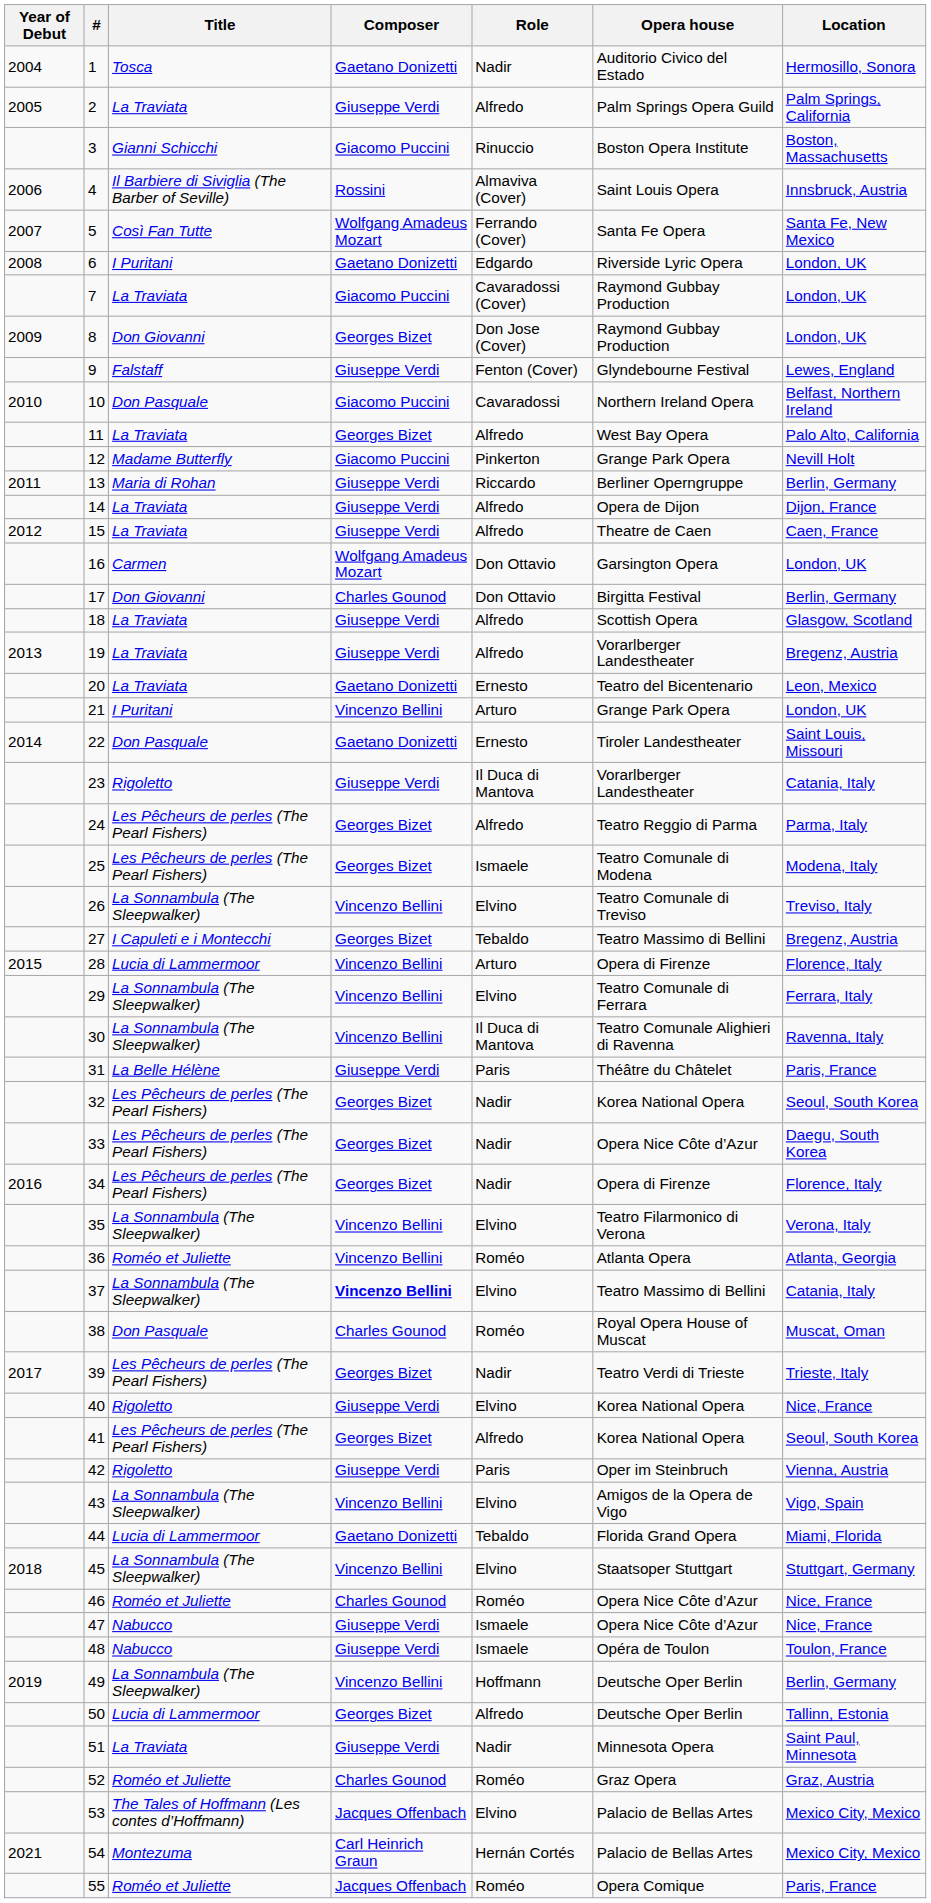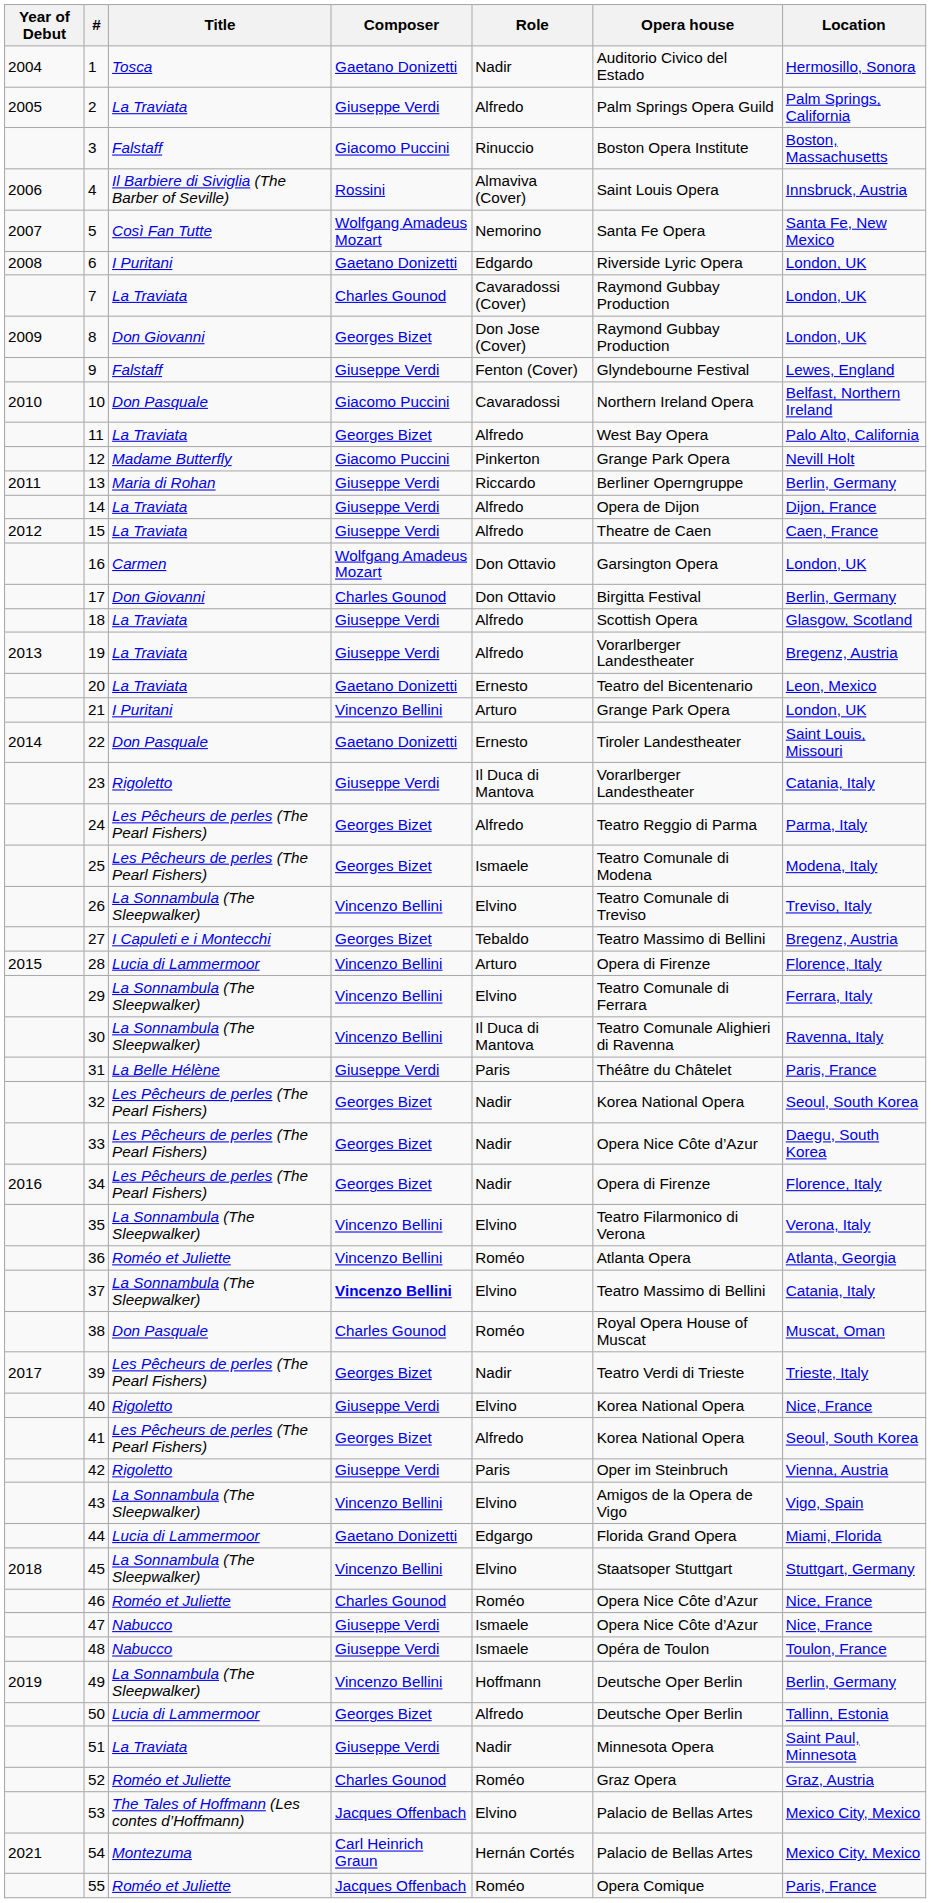 <table class="wikitable" style="font-size:90%;">
 <tr>
 <th>Year of Debut</th>
 <th>#</th>
 <th>Title</th>
 <th>Composer</th>
 <th>Role</th>
 <th>Opera house</th>
 <th>Location</th>
 </tr>
 <tr>
 <td>2004</td>
 <td>1</td>
 <td><em><a href='#'>Tosca</a></em></td>
 <td><a href='#'>Gaetano Donizetti</a></td>
 <td>Nadir</td>
 <td>Auditorio Civico del Estado</td>
 <td><a href='#'>Hermosillo, Sonora</a></td>
 </tr>
 <tr>
 <td>2005</td>
 <td>2</td>
 <td><em><a href='#'>La Traviata</a></em></td>
 <td><a href='#'>Giuseppe Verdi</a></td>
 <td>Alfredo</td>
 <td>Palm Springs Opera Guild</td>
 <td><a href='#'>Palm Springs, California</a></td>
 </tr>
 <tr>
 <td></td>
 <td>3</td>
-<td><em><a href='#'>Gianni Schicchi</a></em></td>
+<td><em><a href='#'>Falstaff</a></em></td>
 <td><a href='#'>Giacomo Puccini</a></td>
 <td>Rinuccio</td>
 <td>Boston Opera Institute</td>
 <td><a href='#'>Boston, Massachusetts</a></td>
 </tr>
 <tr>
 <td>2006</td>
 <td>4</td>
 <td><em><a href='#'>Il Barbiere di Siviglia</a> (The Barber of Seville)</em></td>
 <td><a href='#'>Rossini</a></td>
 <td>Almaviva (Cover)</td>
 <td>Saint Louis Opera</td>
 <td><a href='#'>Innsbruck, Austria</a></td>
 </tr>
 <tr>
 <td>2007</td>
 <td>5</td>
 <td><em><a href='#'>Così Fan Tutte</a></em></td>
 <td><a href='#'>Wolfgang Amadeus Mozart</a></td>
-<td>Ferrando (Cover)</td>
+<td>Nemorino</td>
 <td>Santa Fe Opera</td>
 <td><a href='#'>Santa Fe, New Mexico</a></td>
 </tr>
 <tr>
 <td>2008</td>
 <td>6</td>
 <td><em><a href='#'>I Puritani</a></em></td>
 <td><a href='#'>Gaetano Donizetti</a></td>
 <td>Edgardo</td>
 <td>Riverside Lyric Opera</td>
 <td><a href='#'>London, UK</a></td>
 </tr>
 <tr>
 <td></td>
 <td>7</td>
 <td><em><a href='#'>La Traviata</a></em></td>
-<td><a href='#'>Giacomo Puccini</a></td>
+<td><a href='#'>Charles Gounod</a></td>
 <td>Cavaradossi (Cover)</td>
 <td>Raymond Gubbay Production</td>
 <td><a href='#'>London, UK</a></td>
 </tr>
 <tr>
 <td>2009</td>
 <td>8</td>
 <td><em><a href='#'>Don Giovanni</a></em></td>
 <td><a href='#'>Georges Bizet</a></td>
 <td>Don Jose (Cover)</td>
 <td>Raymond Gubbay Production</td>
 <td><a href='#'>London, UK</a></td>
 </tr>
 <tr>
 <td></td>
 <td>9</td>
 <td><em><a href='#'>Falstaff</a></em></td>
 <td><a href='#'>Giuseppe Verdi</a></td>
 <td>Fenton (Cover)</td>
 <td>Glyndebourne Festival</td>
 <td><a href='#'>Lewes, England</a></td>
 </tr>
 <tr>
 <td>2010</td>
 <td>10</td>
 <td><em><a href='#'>Don Pasquale</a></em></td>
 <td><a href='#'>Giacomo Puccini</a></td>
 <td>Cavaradossi</td>
 <td>Northern Ireland Opera</td>
 <td><a href='#'>Belfast, Northern Ireland</a></td>
 </tr>
 <tr>
 <td></td>
 <td>11</td>
 <td><em><a href='#'>La Traviata</a></em></td>
 <td><a href='#'>Georges Bizet</a></td>
 <td>Alfredo</td>
 <td>West Bay Opera</td>
 <td><a href='#'>Palo Alto, California</a></td>
 </tr>
 <tr>
 <td></td>
 <td>12</td>
 <td><em><a href='#'>Madame Butterfly</a></em></td>
 <td><a href='#'>Giacomo Puccini</a></td>
 <td>Pinkerton</td>
 <td>Grange Park Opera</td>
 <td><a href='#'>Nevill Holt</a></td>
 </tr>
 <tr>
 <td>2011</td>
 <td>13</td>
 <td><em><a href='#'>Maria di Rohan</a></em></td>
 <td><a href='#'>Giuseppe Verdi</a></td>
 <td>Riccardo</td>
 <td>Berliner Operngruppe</td>
 <td><a href='#'>Berlin, Germany</a></td>
 </tr>
 <tr>
 <td></td>
 <td>14</td>
 <td><em><a href='#'>La Traviata</a></em></td>
 <td><a href='#'>Giuseppe Verdi</a></td>
 <td>Alfredo</td>
 <td>Opera de Dijon</td>
 <td><a href='#'>Dijon, France</a></td>
 </tr>
 <tr>
 <td>2012</td>
 <td>15</td>
 <td><em><a href='#'>La Traviata</a></em></td>
 <td><a href='#'>Giuseppe Verdi</a></td>
 <td>Alfredo</td>
 <td>Theatre de Caen</td>
 <td><a href='#'>Caen, France</a></td>
 </tr>
 <tr>
 <td></td>
 <td>16</td>
 <td><em><a href='#'>Carmen</a></em></td>
 <td><a href='#'>Wolfgang Amadeus Mozart</a></td>
 <td>Don Ottavio</td>
 <td>Garsington Opera</td>
 <td><a href='#'>London, UK</a></td>
 </tr>
 <tr>
 <td></td>
 <td>17</td>
 <td><em><a href='#'>Don Giovanni</a></em></td>
 <td><a href='#'>Charles Gounod</a></td>
 <td>Don Ottavio</td>
 <td>Birgitta Festival</td>
 <td><a href='#'>Berlin, Germany</a></td>
 </tr>
 <tr>
 <td></td>
 <td>18</td>
 <td><em><a href='#'>La Traviata</a></em></td>
 <td><a href='#'>Giuseppe Verdi</a></td>
 <td>Alfredo</td>
 <td>Scottish Opera</td>
 <td><a href='#'>Glasgow, Scotland</a></td>
 </tr>
 <tr>
 <td>2013</td>
 <td>19</td>
 <td><em><a href='#'>La Traviata</a></em></td>
 <td><a href='#'>Giuseppe Verdi</a></td>
 <td>Alfredo</td>
 <td>Vorarlberger Landestheater</td>
 <td><a href='#'>Bregenz, Austria</a></td>
 </tr>
 <tr>
 <td></td>
 <td>20</td>
 <td><em><a href='#'>La Traviata</a></em></td>
 <td><a href='#'>Gaetano Donizetti</a></td>
 <td>Ernesto</td>
 <td>Teatro del Bicentenario</td>
 <td><a href='#'>Leon, Mexico</a></td>
 </tr>
 <tr>
 <td></td>
 <td>21</td>
 <td><em><a href='#'>I Puritani</a></em></td>
 <td><a href='#'>Vincenzo Bellini</a></td>
 <td>Arturo</td>
 <td>Grange Park Opera</td>
 <td><a href='#'>London, UK</a></td>
 </tr>
 <tr>
 <td>2014</td>
 <td>22</td>
 <td><em><a href='#'>Don Pasquale</a></em></td>
 <td><a href='#'>Gaetano Donizetti</a></td>
 <td>Ernesto</td>
 <td>Tiroler Landestheater</td>
 <td><a href='#'>Saint Louis, Missouri</a></td>
 </tr>
 <tr>
 <td></td>
 <td>23</td>
 <td><em><a href='#'>Rigoletto</a></em></td>
 <td><a href='#'>Giuseppe Verdi</a></td>
 <td>Il Duca di Mantova</td>
 <td>Vorarlberger Landestheater</td>
 <td><a href='#'>Catania, Italy</a></td>
 </tr>
 <tr>
 <td></td>
 <td>24</td>
 <td><em><a href='#'>Les Pêcheurs de perles</a> (The Pearl Fishers)</em></td>
 <td><a href='#'>Georges Bizet</a></td>
 <td>Alfredo</td>
 <td>Teatro Reggio di Parma</td>
 <td><a href='#'>Parma, Italy</a></td>
 </tr>
 <tr>
 <td></td>
 <td>25</td>
 <td><em><a href='#'>Les Pêcheurs de perles</a> (The Pearl Fishers)</em></td>
 <td><a href='#'>Georges Bizet</a></td>
 <td>Ismaele</td>
 <td>Teatro Comunale di Modena</td>
 <td><a href='#'>Modena, Italy</a></td>
 </tr>
 <tr>
 <td></td>
 <td>26</td>
 <td><em><a href='#'>La Sonnambula</a> (The Sleepwalker)</em></td>
 <td><a href='#'>Vincenzo Bellini</a></td>
 <td>Elvino</td>
 <td>Teatro Comunale di Treviso</td>
 <td><a href='#'>Treviso, Italy</a></td>
 </tr>
 <tr>
 <td></td>
 <td>27</td>
 <td><em><a href='#'>I Capuleti e i Montecchi</a></em></td>
 <td><a href='#'>Georges Bizet</a></td>
 <td>Tebaldo</td>
 <td>Teatro Massimo di Bellini</td>
 <td><a href='#'>Bregenz, Austria</a></td>
 </tr>
 <tr>
 <td>2015</td>
 <td>28</td>
 <td><em><a href='#'>Lucia di Lammermoor</a></em></td>
 <td><a href='#'>Vincenzo Bellini</a></td>
 <td>Arturo</td>
 <td>Opera di Firenze</td>
 <td><a href='#'>Florence, Italy</a></td>
 </tr>
 <tr>
 <td></td>
 <td>29</td>
 <td><em><a href='#'>La Sonnambula</a> (The Sleepwalker)</em></td>
 <td><a href='#'>Vincenzo Bellini</a></td>
 <td>Elvino</td>
 <td>Teatro Comunale di Ferrara</td>
 <td><a href='#'>Ferrara, Italy</a></td>
 </tr>
 <tr>
 <td></td>
 <td>30</td>
 <td><em><a href='#'>La Sonnambula</a> (The Sleepwalker)</em></td>
 <td><a href='#'>Vincenzo Bellini</a></td>
 <td>Il Duca di Mantova</td>
 <td>Teatro Comunale Alighieri di Ravenna</td>
 <td><a href='#'>Ravenna, Italy</a></td>
 </tr>
 <tr>
 <td></td>
 <td>31</td>
 <td><em><a href='#'>La Belle Hélène</a></em></td>
 <td><a href='#'>Giuseppe Verdi</a></td>
 <td>Paris</td>
 <td>Théâtre du Châtelet</td>
 <td><a href='#'>Paris, France</a></td>
 </tr>
 <tr>
 <td></td>
 <td>32</td>
 <td><em><a href='#'>Les Pêcheurs de perles</a> (The Pearl Fishers)</em></td>
 <td><a href='#'>Georges Bizet</a></td>
 <td>Nadir</td>
 <td>Korea National Opera</td>
 <td><a href='#'>Seoul, South Korea</a></td>
 </tr>
 <tr>
 <td></td>
 <td>33</td>
 <td><em><a href='#'>Les Pêcheurs de perles</a> (The Pearl Fishers)</em></td>
 <td><a href='#'>Georges Bizet</a></td>
 <td>Nadir</td>
 <td>Opera Nice Côte d’Azur</td>
 <td><a href='#'>Daegu, South Korea</a></td>
 </tr>
 <tr>
 <td>2016</td>
 <td>34</td>
 <td><em><a href='#'>Les Pêcheurs de perles</a> (The Pearl Fishers)</em></td>
 <td><a href='#'>Georges Bizet</a></td>
 <td>Nadir</td>
 <td>Opera di Firenze</td>
 <td><a href='#'>Florence, Italy</a></td>
 </tr>
 <tr>
 <td></td>
 <td>35</td>
 <td><em><a href='#'>La Sonnambula</a> (The Sleepwalker)</em></td>
 <td><a href='#'>Vincenzo Bellini</a></td>
 <td>Elvino</td>
 <td>Teatro Filarmonico di Verona</td>
 <td><a href='#'>Verona, Italy</a></td>
 </tr>
 <tr>
 <td></td>
 <td>36</td>
 <td><em><a href='#'>Roméo et Juliette</a></em></td>
 <td><a href='#'>Vincenzo Bellini</a></td>
 <td>Roméo</td>
 <td>Atlanta Opera</td>
 <td><a href='#'>Atlanta, Georgia</a></td>
 </tr>
 <tr>
 <td></td>
 <td>37</td>
 <td><em><a href='#'>La Sonnambula</a> (The Sleepwalker)</em></td>
 <td><strong><a href='#'>Vincenzo Bellini</a></strong></td>
 <td>Elvino</td>
 <td>Teatro Massimo di Bellini</td>
 <td><a href='#'>Catania, Italy</a></td>
 </tr>
 <tr>
 <td></td>
 <td>38</td>
 <td><em><a href='#'>Don Pasquale</a></em></td>
 <td><a href='#'>Charles Gounod</a></td>
 <td>Roméo</td>
 <td>Royal Opera House of Muscat</td>
 <td><a href='#'>Muscat, Oman</a></td>
 </tr>
 <tr>
 <td>2017</td>
 <td>39</td>
 <td><em><a href='#'>Les Pêcheurs de perles</a> (The Pearl Fishers)</em></td>
 <td><a href='#'>Georges Bizet</a></td>
 <td>Nadir</td>
 <td>Teatro Verdi di Trieste</td>
 <td><a href='#'>Trieste, Italy</a></td>
 </tr>
 <tr>
 <td></td>
 <td>40</td>
 <td><em><a href='#'>Rigoletto</a></em></td>
 <td><a href='#'>Giuseppe Verdi</a></td>
 <td>Elvino</td>
 <td>Korea National Opera</td>
 <td><a href='#'>Nice, France</a></td>
 </tr>
 <tr>
 <td></td>
 <td>41</td>
 <td><em><a href='#'>Les Pêcheurs de perles</a> (The Pearl Fishers)</em></td>
 <td><a href='#'>Georges Bizet</a></td>
 <td>Alfredo</td>
 <td>Korea National Opera</td>
 <td><a href='#'>Seoul, South Korea</a></td>
 </tr>
 <tr>
 <td></td>
 <td>42</td>
 <td><em><a href='#'>Rigoletto</a></em></td>
 <td><a href='#'>Giuseppe Verdi</a></td>
 <td>Paris</td>
 <td>Oper im Steinbruch</td>
 <td><a href='#'>Vienna, Austria</a></td>
 </tr>
 <tr>
 <td></td>
 <td>43</td>
 <td><em><a href='#'>La Sonnambula</a> (The Sleepwalker)</em></td>
 <td><a href='#'>Vincenzo Bellini</a></td>
 <td>Elvino</td>
 <td>Amigos de la Opera de Vigo</td>
 <td><a href='#'>Vigo, Spain</a></td>
 </tr>
 <tr>
 <td></td>
 <td>44</td>
 <td><em><a href='#'>Lucia di Lammermoor</a></em></td>
 <td><a href='#'>Gaetano Donizetti</a></td>
-<td>Tebaldo</td>
+<td>Edgargo</td>
 <td>Florida Grand Opera</td>
 <td><a href='#'>Miami, Florida</a></td>
 </tr>
 <tr>
 <td>2018</td>
 <td>45</td>
 <td><em><a href='#'>La Sonnambula</a> (The Sleepwalker)</em></td>
 <td><a href='#'>Vincenzo Bellini</a></td>
 <td>Elvino</td>
 <td>Staatsoper Stuttgart</td>
 <td><a href='#'>Stuttgart, Germany</a></td>
 </tr>
 <tr>
 <td></td>
 <td>46</td>
 <td><em><a href='#'>Roméo et Juliette</a></em></td>
 <td><a href='#'>Charles Gounod</a></td>
 <td>Roméo</td>
 <td>Opera Nice Côte d’Azur</td>
 <td><a href='#'>Nice, France</a></td>
 </tr>
 <tr>
 <td></td>
 <td>47</td>
 <td><em><a href='#'>Nabucco</a></em></td>
 <td><a href='#'>Giuseppe Verdi</a></td>
 <td>Ismaele</td>
 <td>Opera Nice Côte d’Azur</td>
 <td><a href='#'>Nice, France</a></td>
 </tr>
 <tr>
 <td></td>
 <td>48</td>
 <td><em><a href='#'>Nabucco</a></em></td>
 <td><a href='#'>Giuseppe Verdi</a></td>
 <td>Ismaele</td>
 <td>Opéra de Toulon</td>
 <td><a href='#'>Toulon, France</a></td>
 </tr>
 <tr>
 <td>2019</td>
 <td>49</td>
 <td><em><a href='#'>La Sonnambula</a> (The Sleepwalker)</em></td>
 <td><a href='#'>Vincenzo Bellini</a></td>
 <td>Hoffmann</td>
 <td>Deutsche Oper Berlin</td>
 <td><a href='#'>Berlin, Germany</a></td>
 </tr>
 <tr>
 <td></td>
 <td>50</td>
 <td><em><a href='#'>Lucia di Lammermoor</a></em></td>
 <td><a href='#'>Georges Bizet</a></td>
 <td>Alfredo</td>
 <td>Deutsche Oper Berlin</td>
 <td><a href='#'>Tallinn, Estonia</a></td>
 </tr>
 <tr>
 <td></td>
 <td>51</td>
 <td><em><a href='#'>La Traviata</a></em></td>
 <td><a href='#'>Giuseppe Verdi</a></td>
 <td>Nadir</td>
 <td>Minnesota Opera</td>
 <td><a href='#'>Saint Paul, Minnesota</a></td>
 </tr>
 <tr>
 <td></td>
 <td>52</td>
 <td><em><a href='#'>Roméo et Juliette</a></em></td>
 <td><a href='#'>Charles Gounod</a></td>
 <td>Roméo</td>
 <td>Graz Opera</td>
 <td><a href='#'>Graz, Austria</a></td>
 </tr>
 <tr>
 <td></td>
 <td>53</td>
 <td><em><a href='#'>The Tales of Hoffmann</a> (Les contes d’Hoffmann)</em></td>
 <td><a href='#'>Jacques Offenbach</a></td>
 <td>Elvino</td>
 <td>Palacio de Bellas Artes</td>
 <td><a href='#'>Mexico City, Mexico</a></td>
 </tr>
 <tr>
 <td>2021</td>
 <td>54</td>
 <td><a href='#'><em>Montezuma</em></a></td>
 <td><a href='#'>Carl Heinrich Graun</a></td>
 <td>Hernán Cortés</td>
 <td>Palacio de Bellas Artes</td>
 <td><a href='#'>Mexico City, Mexico</a></td>
 </tr>
 <tr>
 <td></td>
 <td>55</td>
 <td><em><a href='#'>Roméo et Juliette</a></em></td>
 <td><a href='#'>Jacques Offenbach</a></td>
 <td>Roméo</td>
 <td>Opera Comique</td>
 <td><a href='#'>Paris, France</a></td>
 </tr>
 </table>
